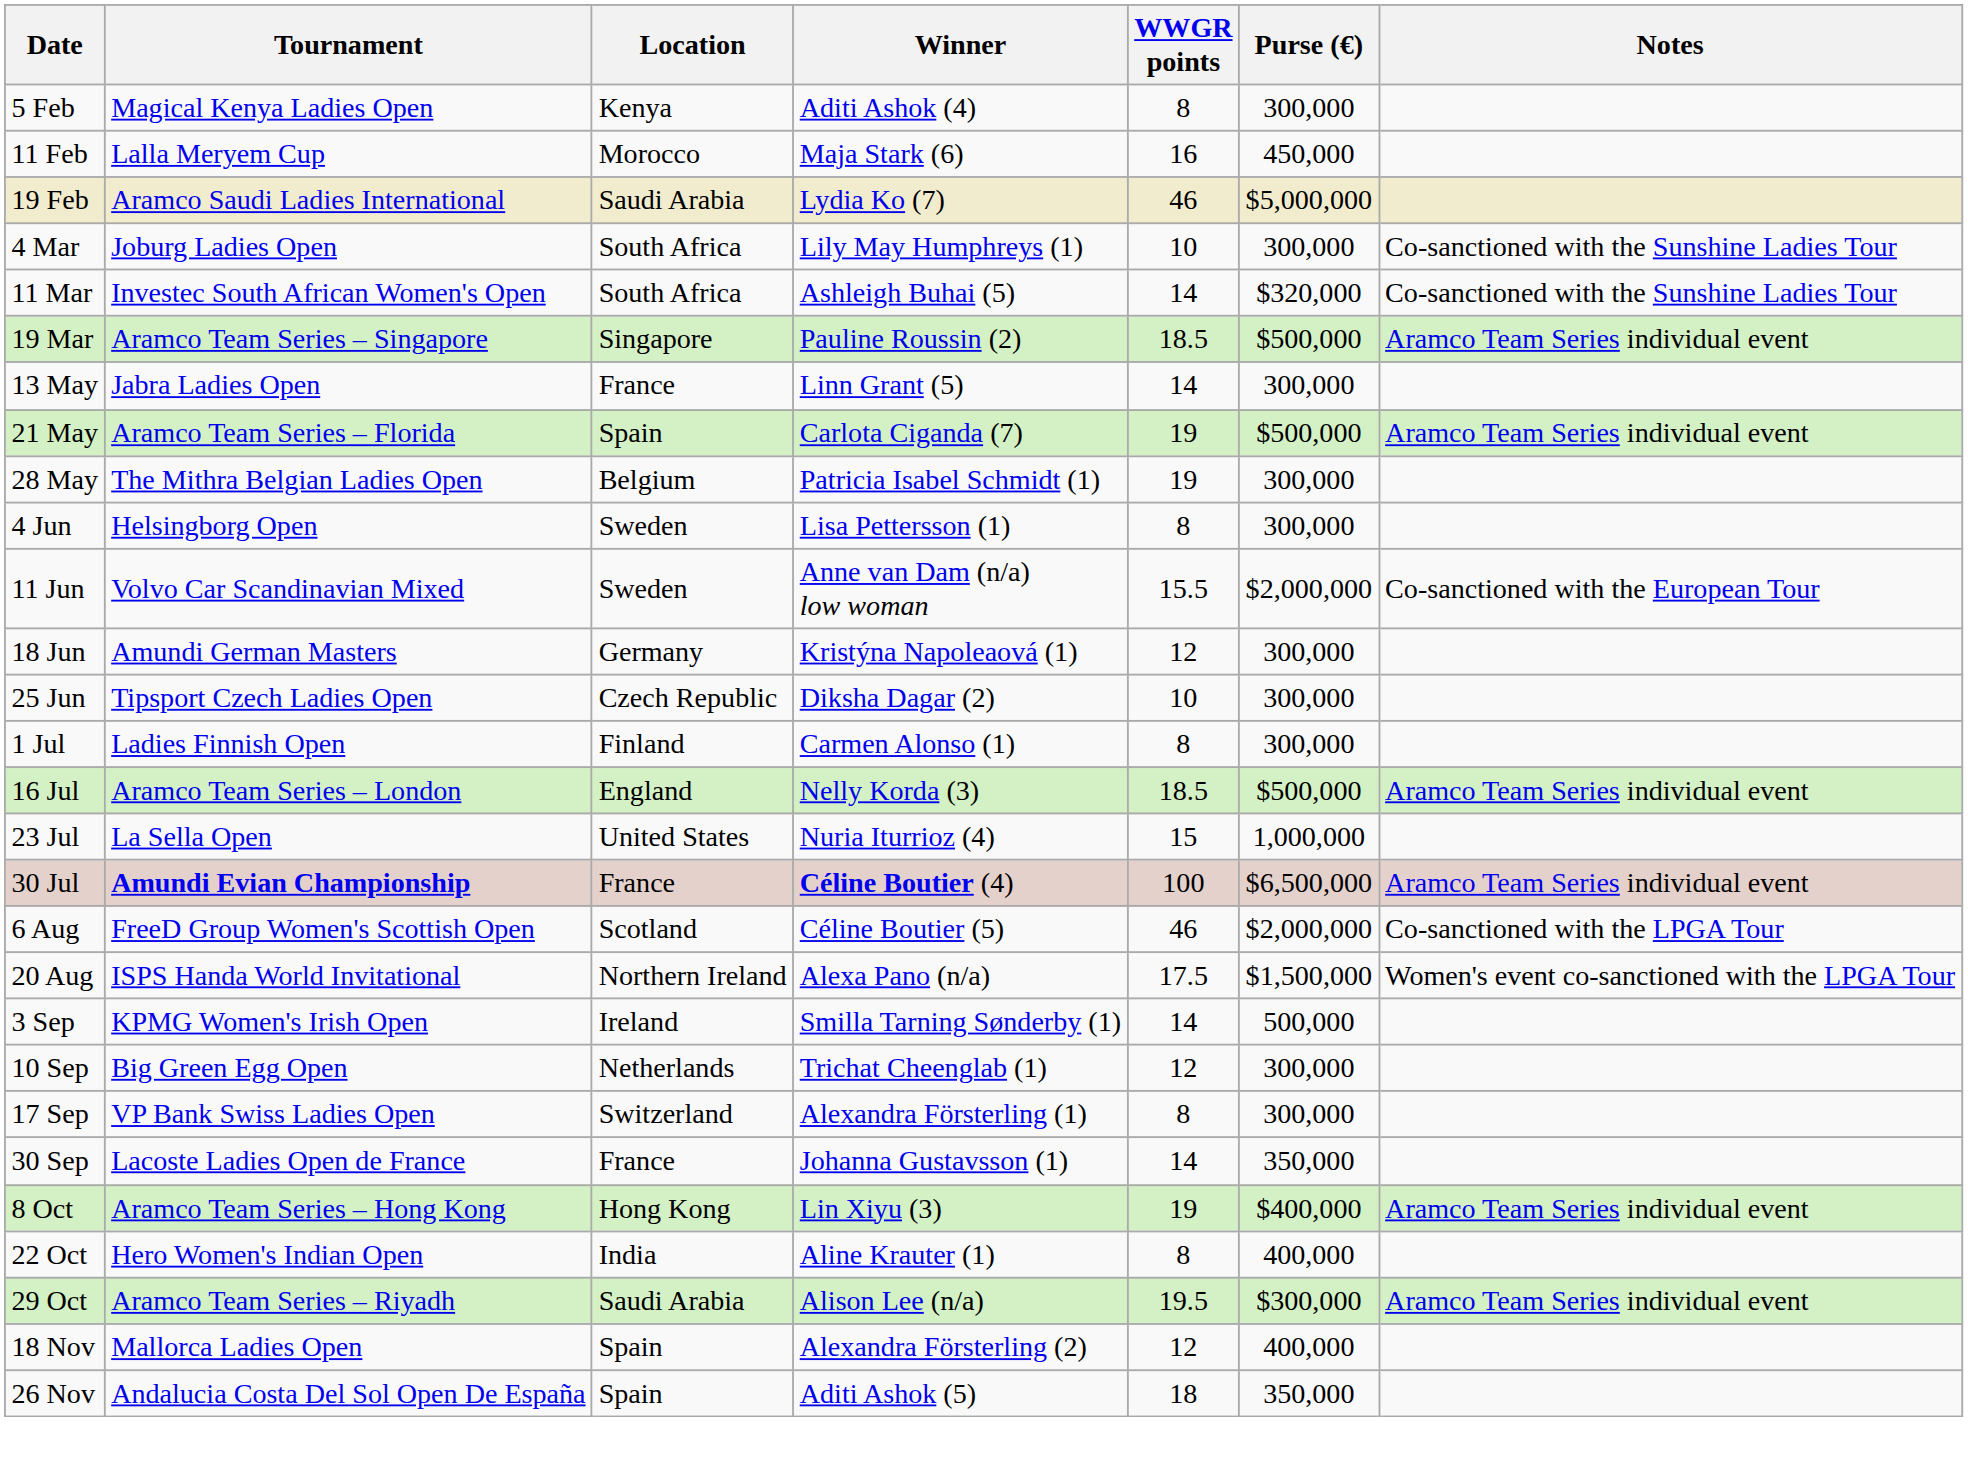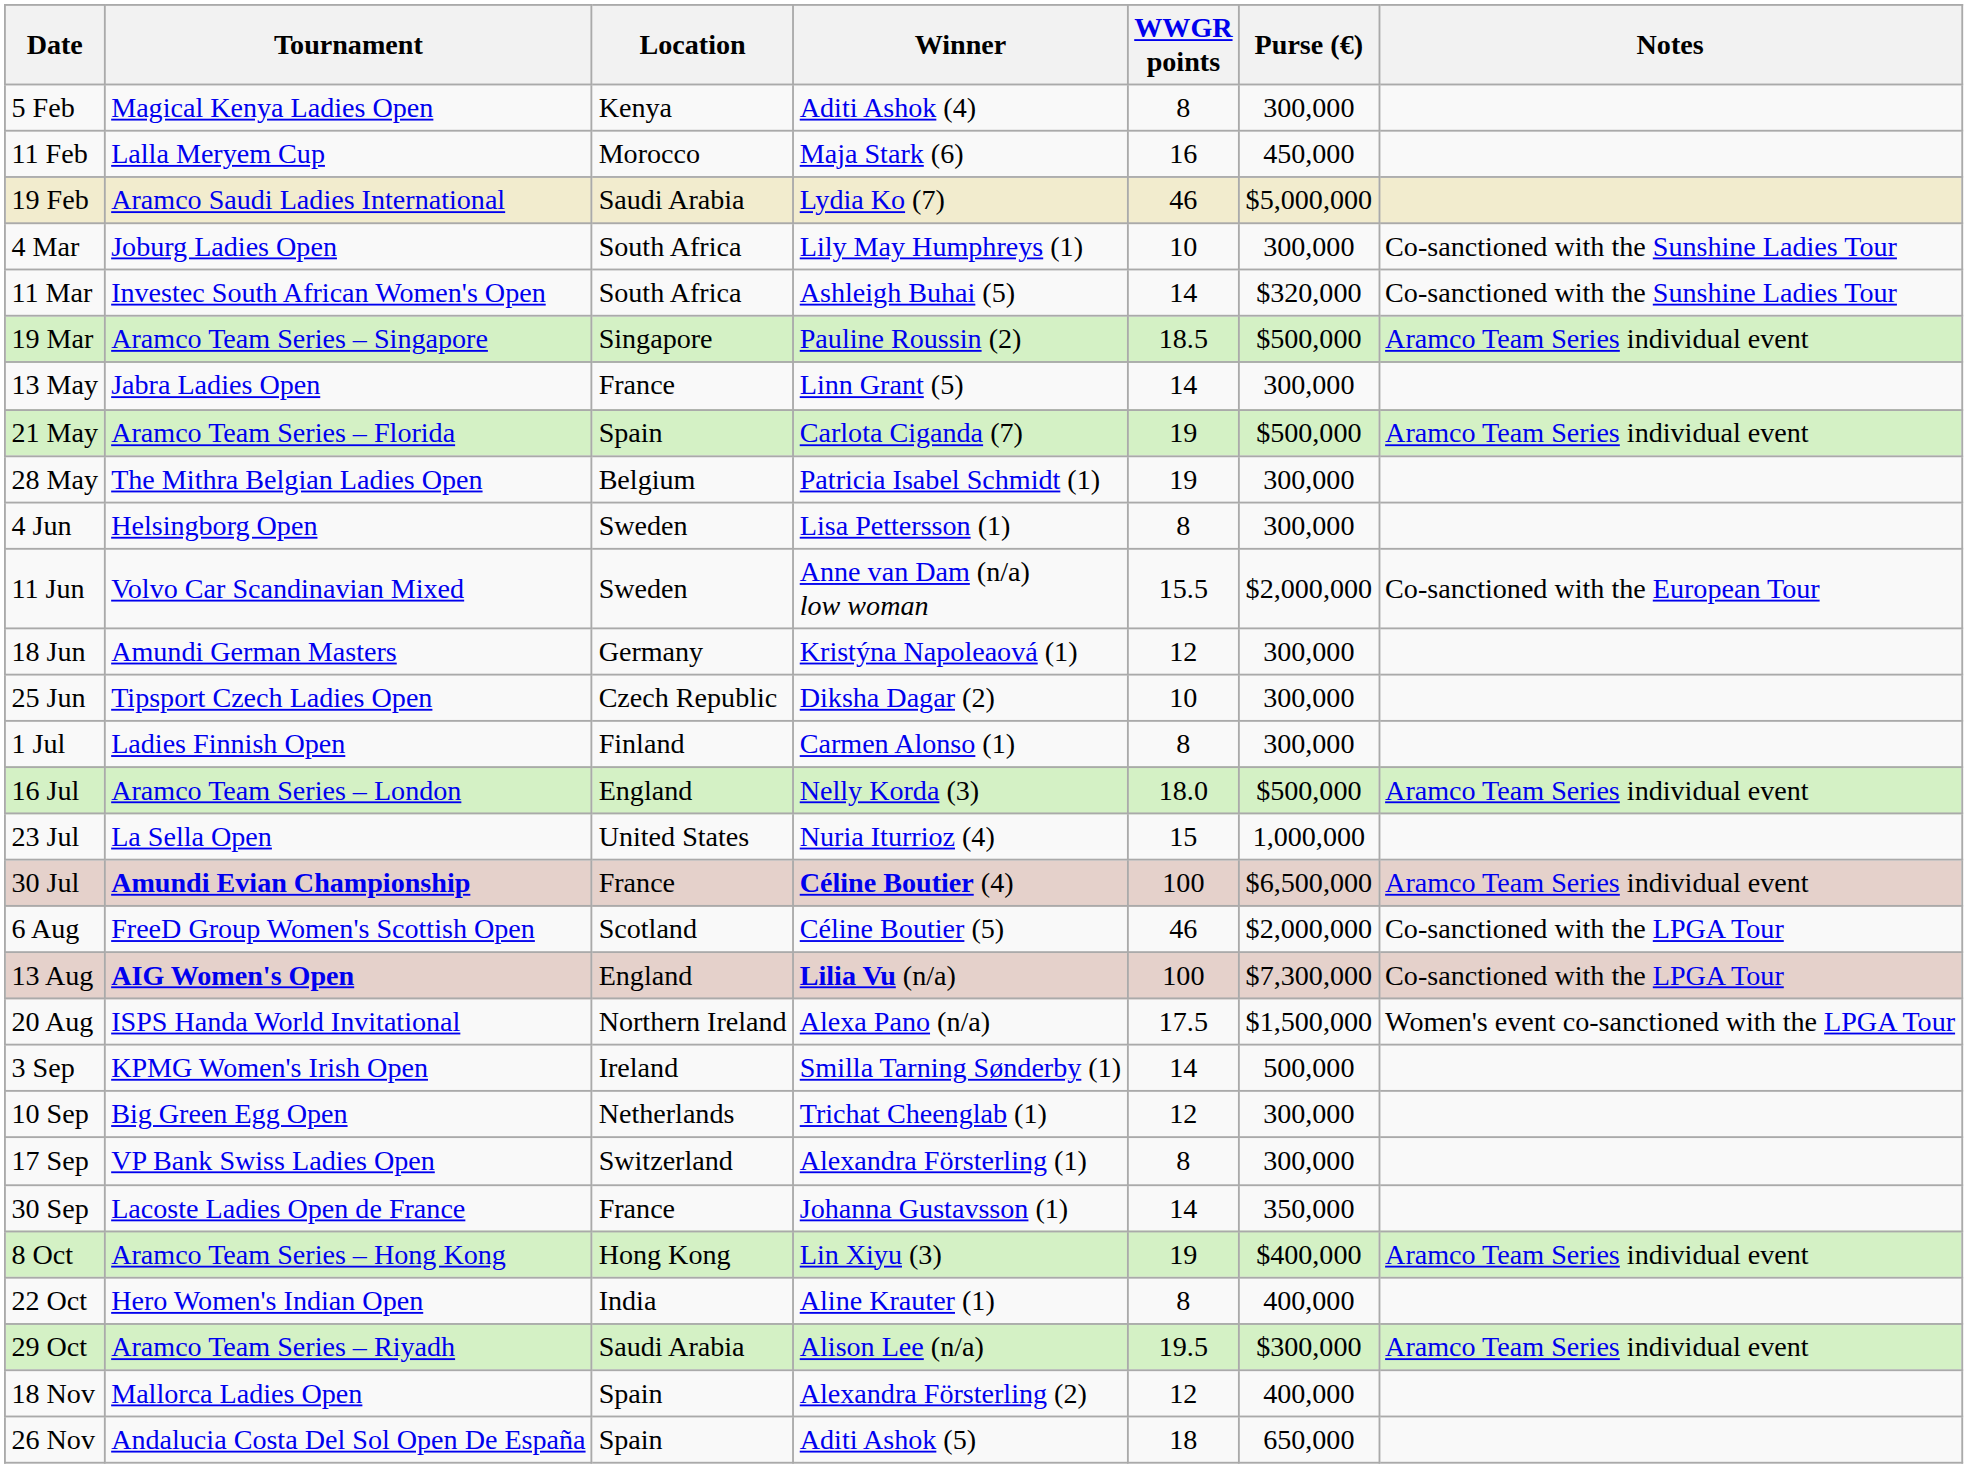 <table class="wikitable sortable" style="font-size:95%">
 <tr>
 <th>Date</th>
 <th>Tournament</th>
 <th>Location</th>
 <th>Winner</th>
 <th><a href='#'>WWGR</a><br>points</th>
 <th>Purse (€)</th>
 <th>Notes</th>
 </tr>
 <tr>
 <td>5 Feb</td>
 <td><a href='#'>Magical Kenya Ladies Open</a></td>
 <td>Kenya</td>
 <td> <a href='#'>Aditi Ashok</a> (4)</td>
 <td align=center>8</td>
 <td align=center>300,000</td>
 <td></td>
 </tr>
 <tr>
 <td>11 Feb</td>
 <td><a href='#'>Lalla Meryem Cup</a></td>
 <td>Morocco</td>
 <td> <a href='#'>Maja Stark</a> (6)</td>
 <td align=center>16</td>
 <td align=center>450,000</td>
 <td></td>
 </tr>
 <tr style="background:#f2ecce;">
 <td>19 Feb</td>
 <td><a href='#'>Aramco Saudi Ladies International</a></td>
 <td>Saudi Arabia</td>
 <td> <a href='#'>Lydia Ko</a> (7)</td>
 <td align=center>46</td>
 <td align=center>$5,000,000</td>
 <td></td>
 </tr>
 <tr>
 <td>4 Mar</td>
 <td><a href='#'>Joburg Ladies Open</a></td>
 <td>South Africa</td>
 <td> <a href='#'>Lily May Humphreys</a> (1)</td>
 <td align=center>10</td>
 <td align=center>300,000</td>
 <td>Co-sanctioned with the <a href='#'>Sunshine Ladies Tour</a></td>
 </tr>
 <tr>
 <td>11 Mar</td>
 <td><a href='#'>Investec South African Women's Open</a></td>
 <td>South Africa</td>
 <td> <a href='#'>Ashleigh Buhai</a> (5)</td>
 <td align=center>14</td>
 <td align=center>$320,000</td>
 <td>Co-sanctioned with the <a href='#'>Sunshine Ladies Tour</a></td>
 </tr>
 <tr style="background:#D4F1C5;">
 <td>19 Mar</td>
 <td><a href='#'>Aramco Team Series – Singapore</a></td>
 <td>Singapore</td>
 <td> <a href='#'>Pauline Roussin</a> (2)</td>
 <td align=center>18.5</td>
 <td align=center>$500,000</td>
 <td><a href='#'>Aramco Team Series</a> individual event</td>
 </tr>
 <tr>
 <td>13 May</td>
 <td><a href='#'>Jabra Ladies Open</a></td>
 <td>France</td>
 <td> <a href='#'>Linn Grant</a> (5)</td>
 <td align=center>14</td>
 <td align=center>300,000</td>
 <td></td>
 </tr>
 <tr style="background:#D4F1C5;">
 <td>21 May</td>
 <td><a href='#'>Aramco Team Series – Florida</a></td>
 <td>Spain</td>
 <td> <a href='#'>Carlota Ciganda</a> (7)</td>
 <td align=center>19</td>
 <td align=center>$500,000</td>
 <td><a href='#'>Aramco Team Series</a> individual event</td>
 </tr>
 <tr>
 <td>28 May</td>
 <td><a href='#'>The Mithra Belgian Ladies Open</a></td>
 <td>Belgium</td>
 <td> <a href='#'>Patricia Isabel Schmidt</a> (1)</td>
 <td align=center>19</td>
 <td align=center>300,000</td>
 <td></td>
 </tr>
 <tr>
 <td>4 Jun</td>
 <td><a href='#'>Helsingborg Open</a></td>
 <td>Sweden</td>
 <td> <a href='#'>Lisa Pettersson</a> (1)</td>
 <td align=center>8</td>
 <td align=center>300,000</td>
 <td></td>
 </tr>
 <tr>
 <td>11 Jun</td>
 <td><a href='#'>Volvo Car Scandinavian Mixed</a></td>
 <td>Sweden</td>
 <td> <a href='#'>Anne van Dam</a> (n/a)<br><em>low woman</em></td>
 <td align=center>15.5</td>
 <td align=center>$2,000,000</td>
 <td>Co-sanctioned with the <a href='#'>European Tour</a></td>
 </tr>
 <tr>
 <td>18 Jun</td>
 <td><a href='#'>Amundi German Masters</a></td>
 <td>Germany</td>
 <td> <a href='#'>Kristýna Napoleaová</a> (1)</td>
 <td align=center>12</td>
 <td align=center>300,000</td>
 <td></td>
 </tr>
 <tr>
 <td>25 Jun</td>
 <td><a href='#'>Tipsport Czech Ladies Open</a></td>
 <td>Czech Republic</td>
 <td> <a href='#'>Diksha Dagar</a> (2)</td>
 <td align=center>10</td>
 <td align=center>300,000</td>
 <td></td>
 </tr>
 <tr>
 <td>1 Jul</td>
 <td><a href='#'>Ladies Finnish Open</a></td>
 <td>Finland</td>
 <td> <a href='#'>Carmen Alonso</a> (1)</td>
 <td align=center>8</td>
 <td align=center>300,000</td>
 <td></td>
 </tr>
 <tr style="background:#D4F1C5;">
 <td>16 Jul</td>
 <td><a href='#'>Aramco Team Series – London</a></td>
 <td>England</td>
 <td> <a href='#'>Nelly Korda</a> (3)</td>
-<td align=center>18.5</td>
+<td align=center>18.0</td>
 <td align=center>$500,000</td>
 <td><a href='#'>Aramco Team Series</a> individual event</td>
 </tr>
 <tr>
 <td>23 Jul</td>
 <td><a href='#'>La Sella Open</a></td>
 <td>United States</td>
 <td> <a href='#'>Nuria Iturrioz</a> (4)</td>
 <td align=center>15</td>
 <td align=center>1,000,000</td>
 <td></td>
 </tr>
 <tr style="background:#e5d1cb;">
 <td>30 Jul</td>
 <td><strong><a href='#'>Amundi Evian Championship</a></strong></td>
 <td>France</td>
 <td> <strong><a href='#'>Céline Boutier</a></strong> (4)</td>
 <td align=center>100</td>
 <td align=center>$6,500,000</td>
 <td><a href='#'>Aramco Team Series</a> individual event</td>
 </tr>
 <tr>
 <td>6 Aug</td>
 <td><a href='#'>FreeD Group Women's Scottish Open</a></td>
 <td>Scotland</td>
 <td> <a href='#'>Céline Boutier</a> (5)</td>
 <td align=center>46</td>
 <td align=center>$2,000,000</td>
+<td>Co-sanctioned with the <a href='#'>LPGA Tour</a></td>
+</tr>
+<tr style="background:#e5d1cb;">
+<td>13 Aug</td>
+<td><strong><a href='#'>AIG Women's Open</a></strong></td>
+<td>England</td>
+<td> <strong><a href='#'>Lilia Vu</a></strong> (n/a)</td>
+<td align=center>100</td>
+<td align=center>$7,300,000</td>
 <td>Co-sanctioned with the <a href='#'>LPGA Tour</a></td>
 </tr>
 <tr>
 <td>20 Aug</td>
 <td><a href='#'>ISPS Handa World Invitational</a></td>
 <td>Northern Ireland</td>
 <td> <a href='#'>Alexa Pano</a> (n/a)</td>
 <td align=center>17.5</td>
 <td align=center>$1,500,000</td>
 <td>Women's event co-sanctioned with the <a href='#'>LPGA Tour</a></td>
 </tr>
 <tr>
 <td>3 Sep</td>
 <td><a href='#'>KPMG Women's Irish Open</a></td>
 <td>Ireland</td>
 <td> <a href='#'>Smilla Tarning Sønderby</a> (1)</td>
 <td align=center>14</td>
 <td align=center>500,000</td>
 <td></td>
 </tr>
 <tr>
 <td>10 Sep</td>
 <td><a href='#'>Big Green Egg Open</a></td>
 <td>Netherlands</td>
 <td> <a href='#'>Trichat Cheenglab</a> (1)</td>
 <td align=center>12</td>
 <td align=center>300,000</td>
 <td></td>
 </tr>
 <tr>
 <td>17 Sep</td>
 <td><a href='#'>VP Bank Swiss Ladies Open</a></td>
 <td>Switzerland</td>
 <td> <a href='#'>Alexandra Försterling</a> (1)</td>
 <td align=center>8</td>
 <td align=center>300,000</td>
 <td></td>
 </tr>
 <tr>
 <td>30 Sep</td>
 <td><a href='#'>Lacoste Ladies Open de France</a></td>
 <td>France</td>
 <td> <a href='#'>Johanna Gustavsson</a> (1)</td>
 <td align=center>14</td>
 <td align=center>350,000</td>
 <td></td>
 </tr>
 <tr style="background:#D4F1C5;">
 <td>8 Oct</td>
 <td><a href='#'>Aramco Team Series – Hong Kong</a></td>
 <td>Hong Kong</td>
 <td> <a href='#'>Lin Xiyu</a> (3)</td>
 <td align=center>19</td>
 <td align=center>$400,000</td>
 <td><a href='#'>Aramco Team Series</a> individual event</td>
 </tr>
 <tr>
 <td>22 Oct</td>
 <td><a href='#'>Hero Women's Indian Open</a></td>
 <td>India</td>
 <td> <a href='#'>Aline Krauter</a> (1)</td>
 <td align=center>8</td>
 <td align=center>400,000</td>
 <td></td>
 </tr>
 <tr style="background:#D4F1C5;">
 <td>29 Oct</td>
 <td><a href='#'>Aramco Team Series – Riyadh</a></td>
 <td>Saudi Arabia</td>
 <td> <a href='#'>Alison Lee</a> (n/a)</td>
 <td align=center>19.5</td>
 <td align=center>$300,000</td>
 <td><a href='#'>Aramco Team Series</a> individual event</td>
 </tr>
 <tr>
 <td>18 Nov</td>
 <td><a href='#'>Mallorca Ladies Open</a></td>
 <td>Spain</td>
 <td> <a href='#'>Alexandra Försterling</a> (2)</td>
 <td align=center>12</td>
 <td align=center>400,000</td>
 <td></td>
 </tr>
 <tr>
 <td>26 Nov</td>
 <td><a href='#'>Andalucia Costa Del Sol Open De España</a></td>
 <td>Spain</td>
 <td> <a href='#'>Aditi Ashok</a> (5)</td>
 <td align=center>18</td>
-<td align=center>350,000</td>
+<td align=center>650,000</td>
 <td></td>
 </tr>
 </table>
